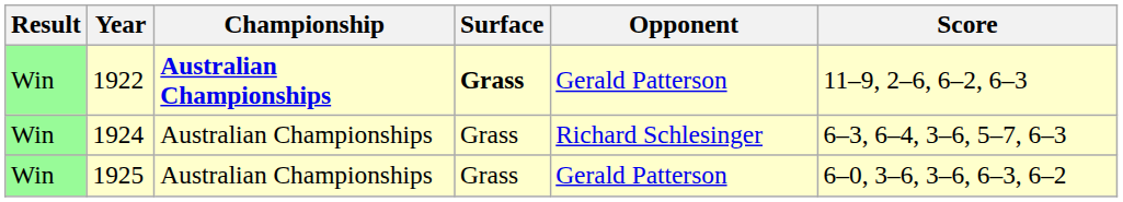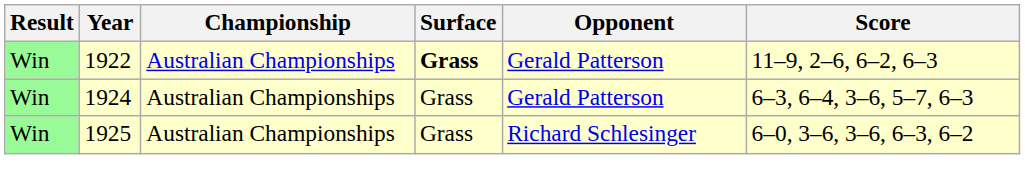 <table class='sortable wikitable'>
 <tr>
 <th style="width:40px">Result</th>
 <th style="width:35px">Year</th>
 <th style="width:180px">Championship</th>
 <th style="width:50px">Surface</th>
 <th style="width:160px">Opponent</th>
 <th style="width:180px" class="unsortable">Score</th>
 </tr>
 <tr style="background:#ffc;">
 <td style="background:#98fb98;">Win</td>
 <td>1922</td>
-<td><strong><a href='#'>Australian Championships</a></strong></td>
+<td><a href='#'>Australian Championships</a></td>
 <td><strong>Grass</strong></td>
 <td> <a href='#'>Gerald Patterson</a></td>
 <td>11–9, 2–6, 6–2, 6–3</td>
 </tr>
 <tr style="background:#ffc;">
 <td style="background:#98fb98;">Win</td>
 <td>1924</td>
 <td>Australian Championships</td>
 <td>Grass</td>
-<td> <a href='#'>Richard Schlesinger</a></td>
+<td> <a href='#'>Gerald Patterson</a></td>
 <td>6–3, 6–4, 3–6, 5–7, 6–3</td>
 </tr>
 <tr style="background:#ffc;">
 <td style="background:#98fb98;">Win</td>
 <td>1925</td>
 <td>Australian Championships</td>
 <td>Grass</td>
-<td> <a href='#'>Gerald Patterson</a></td>
+<td> <a href='#'>Richard Schlesinger</a></td>
 <td>6–0, 3–6, 3–6, 6–3, 6–2</td>
 </tr>
 </table>
